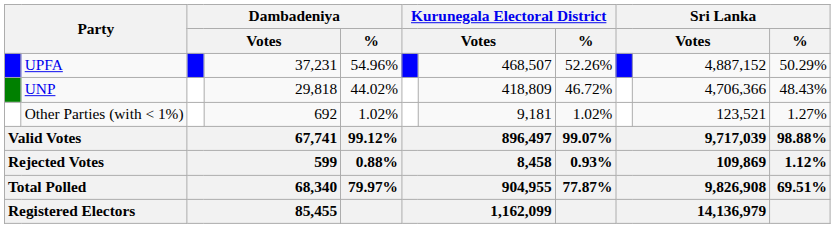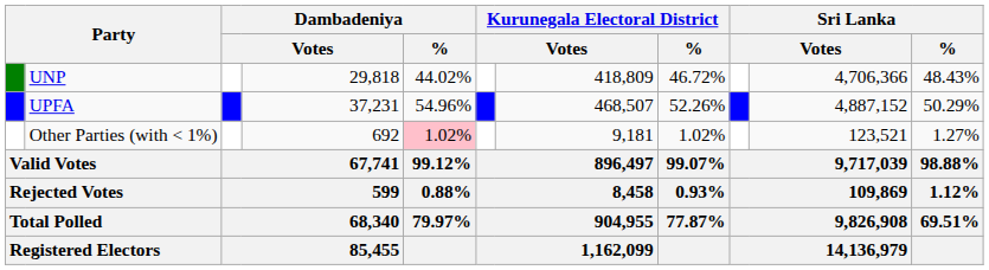 <table class="wikitable">
 <tr>
 <th colspan="2" width="144px"rowspan="2">Party</th>
 <th colspan="3" width="216px">Dambadeniya</th>
 <th colspan="3" width="216px"><a href='#'>Kurunegala Electoral District</a></th>
 <th colspan="3" width="216px">Sri Lanka</th>
 </tr>
 <tr>
 <th colspan="2" width="144px">Votes</th>
 <th>%</th>
 <th colspan="2" width="144px">Votes</th>
 <th>%</th>
 <th colspan="2" width="144px">Votes</th>
 <th>%</th>
 </tr>
 <tr>
+<td style="background-color:green;" width="10px"></td>
+<td style="text-align:left;"><a href='#'>UNP</a></td>
+<td style="background-color:white;" width="10px"></td>
+<td style="text-align:right;">29,818</td>
+<td style="text-align:right;">44.02%</td>
+<td style="background-color:white;" width="10px"></td>
+<td style="text-align:right;">418,809</td>
+<td style="text-align:right;">46.72%</td>
+<td style="background-color:white;" width="10px"></td>
+<td style="text-align:right;">4,706,366</td>
+<td style="text-align:right;">48.43%</td>
+</tr>
+<tr>
 <td style="background-color:blue;" width="10px"></td>
 <td style="text-align:left;"><a href='#'>UPFA</a></td>
 <td style="background-color:blue;" width="10px"></td>
 <td style="text-align:right;">37,231</td>
 <td style="text-align:right;">54.96%</td>
 <td style="background-color:blue;" width="10px"></td>
 <td style="text-align:right;">468,507</td>
 <td style="text-align:right;">52.26%</td>
 <td style="background-color:blue;" width="10px"></td>
 <td style="text-align:right;">4,887,152</td>
 <td style="text-align:right;">50.29%</td>
 </tr>
 <tr>
-<td style="background-color:green;" width="10px"></td>
-<td style="text-align:left;"><a href='#'>UNP</a></td>
-<td style="background-color:white;" width="10px"></td>
-<td style="text-align:right;">29,818</td>
-<td style="text-align:right;">44.02%</td>
-<td style="background-color:white;" width="10px"></td>
-<td style="text-align:right;">418,809</td>
-<td style="text-align:right;">46.72%</td>
-<td style="background-color:white;" width="10px"></td>
-<td style="text-align:right;">4,706,366</td>
-<td style="text-align:right;">48.43%</td>
-</tr>
-<tr>
 <td style="background-color:white;" width="10px"></td>
 <td style="text-align:left;">Other Parties (with < 1%)</td>
 <td style="background-color:white;" width="10px"></td>
 <td style="text-align:right;">692</td>
-<td style="text-align:right;">1.02%</td>
+<td style="background: pink; text-align:right;">1.02%</td>
 <td style="background-color:white;" width="10px"></td>
 <td style="text-align:right;">9,181</td>
 <td style="text-align:right;">1.02%</td>
 <td style="background-color:white;" width="10px"></td>
 <td style="text-align:right;">123,521</td>
 <td style="text-align:right;">1.27%</td>
 </tr>
 <tr>
 <th colspan="2" width="144px"style="text-align:left;">Valid Votes</th>
 <th style="text-align:right;"colspan="2" width="144px">67,741</th>
 <th style="text-align:right;">99.12%</th>
 <th style="text-align:right;"colspan="2" width="144px">896,497</th>
 <th style="text-align:right;">99.07%</th>
 <th style="text-align:right;"colspan="2" width="144px">9,717,039</th>
 <th style="text-align:right;">98.88%</th>
 </tr>
 <tr>
 <th colspan="2" width="144px"style="text-align:left;">Rejected Votes</th>
 <th style="text-align:right;"colspan="2" width="144px">599</th>
 <th style="text-align:right;">0.88%</th>
 <th style="text-align:right;"colspan="2" width="144px">8,458</th>
 <th style="text-align:right;">0.93%</th>
 <th style="text-align:right;"colspan="2" width="144px">109,869</th>
 <th style="text-align:right;">1.12%</th>
 </tr>
 <tr>
 <th colspan="2" width="144px"style="text-align:left;">Total Polled</th>
 <th style="text-align:right;"colspan="2" width="144px">68,340</th>
 <th style="text-align:right;">79.97%</th>
 <th style="text-align:right;"colspan="2" width="144px">904,955</th>
 <th style="text-align:right;">77.87%</th>
 <th style="text-align:right;"colspan="2" width="144px">9,826,908</th>
 <th style="text-align:right;">69.51%</th>
 </tr>
 <tr>
 <th colspan="2" width="144px"style="text-align:left;">Registered Electors</th>
 <th style="text-align:right;"colspan="2" width="144px">85,455</th>
 <th></th>
 <th style="text-align:right;"colspan="2" width="144px">1,162,099</th>
 <th></th>
 <th style="text-align:right;"colspan="2" width="144px">14,136,979</th>
 <th></th>
 </tr>
 </table>
